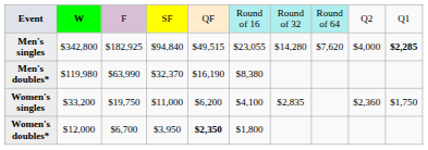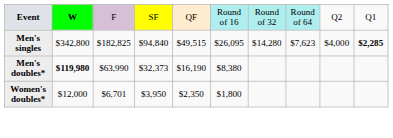 <table class=wikitable style=font-size:90%;text-align:center>
 <tr>
 <td width=130 bgcolor=dfe2e9><strong>Event</strong></td>
 <td width=80 bgcolor=lime><strong>W</strong></td>
 <td width=85 bgcolor=thistle>F</td>
 <td width=85 bgcolor=ffff00>SF</td>
 <td width=85 bgcolor=ffebcd>QF</td>
 <td width=85 bgcolor=afeeee>Round of 16</td>
 <td width=85 bgcolor=afeeee>Round of 32</td>
 <td width=85 bgcolor=afeeee>Round of 64</td>
 <td width=85>Q2</td>
 <td width=85>Q1</td>
 </tr>
 <tr>
 <th style=background:#ededed>Men's singles</th>
 <td>$342,800</td>
-<td>$182,925</td>
+<td>$182,825</td>
 <td>$94,840</td>
 <td>$49,515</td>
-<td>$23,055</td>
+<td>$26,095</td>
 <td>$14,280</td>
-<td>$7,620</td>
+<td>$7,623</td>
 <td>$4,000</td>
 <td><strong>$2,285</strong></td>
 </tr>
 <tr>
 <th style=background:#ededed>Men's doubles*</th>
-<td>$119,980</td>
+<td><strong>$119,980</strong></td>
 <td>$63,990</td>
-<td>$32,370</td>
+<td>$32,373</td>
 <td>$16,190</td>
 <td>$8,380</td>
 <td></td>
 <td></td>
 <td></td>
 <td></td>
 </tr>
 <tr>
-<th style=background:#ededed>Women's singles</th>
-<td>$33,200</td>
-<td>$19,750</td>
-<td>$11,000</td>
-<td>$6,200</td>
-<td>$4,100</td>
-<td>$2,835</td>
-<td></td>
-<td>$2,360</td>
-<td>$1,750</td>
-</tr>
-<tr>
 <th style=background:#ededed>Women's doubles*</th>
 <td>$12,000</td>
-<td>$6,700</td>
+<td>$6,701</td>
 <td>$3,950</td>
-<td><strong>$2,350</strong></td>
+<td>$2,350</td>
 <td>$1,800</td>
 <td></td>
 <td></td>
 <td></td>
 <td></td>
 </tr>
 </table>
